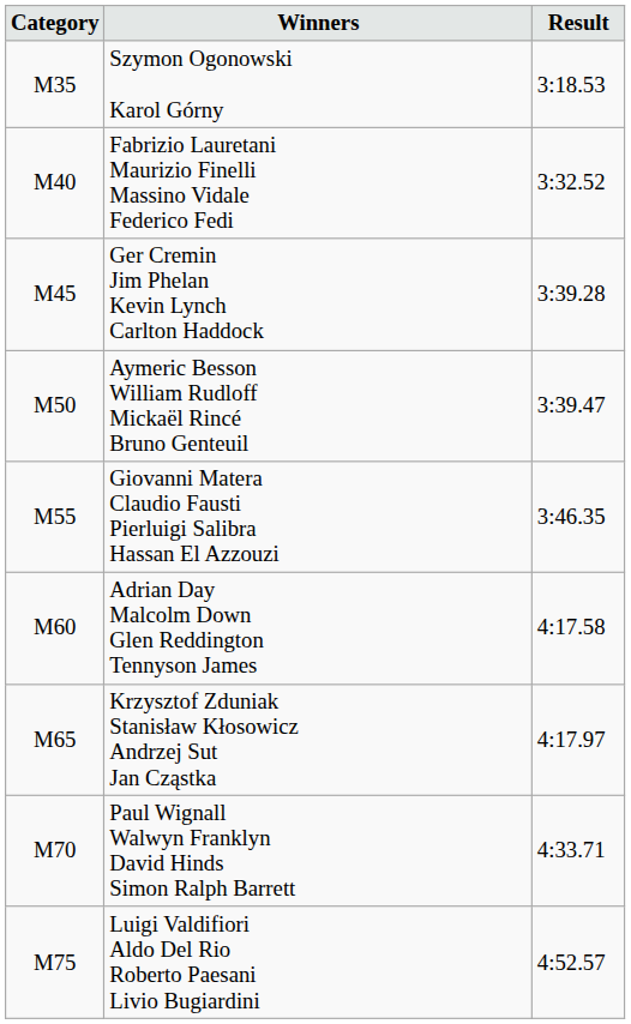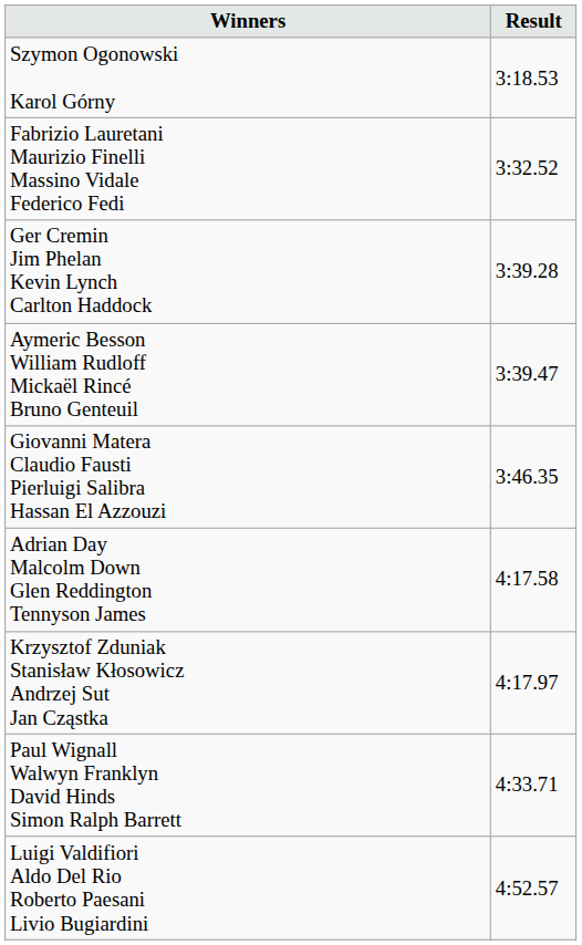 <table class="wikitable" width=35%>
 <tr>
-<td width=15% align="center" bgcolor=#E3E7E6><strong>Category</strong></td>
 <td align="center" bgcolor=#E3E7E6> <strong>Winners</strong></td>
 <td width=15% align="center" bgcolor=#E3E7E6><strong>Result</strong></td>
 </tr>
 <tr>
-<td align="center">M35</td>
 <td> Szymon Ogonowski<br> <br> Karol Górny<br> </td>
 <td>3:18.53</td>
 </tr>
 <tr>
-<td align="center">M40</td>
 <td> Fabrizio Lauretani<br> Maurizio Finelli<br> Massino Vidale<br> Federico Fedi</td>
 <td>3:32.52</td>
 </tr>
 <tr>
-<td align="center">M45</td>
 <td> Ger Cremin<br> Jim Phelan<br> Kevin Lynch<br> Carlton Haddock</td>
 <td>3:39.28</td>
 </tr>
 <tr>
-<td align="center">M50</td>
 <td> Aymeric Besson<br> William Rudloff<br> Mickaël Rincé<br> Bruno Genteuil</td>
 <td>3:39.47</td>
 </tr>
 <tr>
-<td align="center">M55</td>
 <td> Giovanni Matera<br> Claudio Fausti<br> Pierluigi Salibra<br> Hassan El Azzouzi</td>
 <td>3:46.35</td>
 </tr>
 <tr>
-<td align="center">M60</td>
 <td> Adrian Day<br> Malcolm Down<br> Glen Reddington<br> Tennyson James</td>
 <td>4:17.58</td>
 </tr>
 <tr>
-<td align="center">M65</td>
 <td> Krzysztof Zduniak<br> Stanisław Kłosowicz<br> Andrzej Sut<br> Jan Cząstka</td>
 <td>4:17.97</td>
 </tr>
 <tr>
-<td align="center">M70</td>
 <td> Paul Wignall<br> Walwyn Franklyn<br> David Hinds<br> Simon Ralph Barrett</td>
 <td>4:33.71</td>
 </tr>
 <tr>
-<td align="center">M75</td>
 <td> Luigi Valdifiori<br> Aldo Del Rio<br> Roberto Paesani<br> Livio Bugiardini</td>
 <td>4:52.57</td>
 </tr>
 </table>
